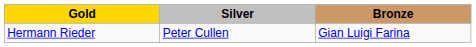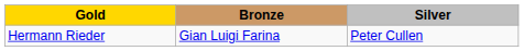 <table class="wikitable" style="text-align:left">
 <tr align="center">
 <td width=200 bgcolor=gold><strong>Gold</strong></td>
+<td width=200 bgcolor=CC9966><strong>Bronze</strong></td>
 <td width=200 bgcolor=silver><strong>Silver</strong></td>
-<td width=200 bgcolor=CC9966><strong>Bronze</strong></td>
 </tr>
 <tr>
 <td><a href='#'>Hermann Rieder</a><br><em></em></td>
+<td><a href='#'>Gian Luigi Farina</a><br><em></em></td>
 <td><a href='#'>Peter Cullen</a><br><em></em></td>
-<td><a href='#'>Gian Luigi Farina</a><br><em></em></td>
 </tr>
 </table>
